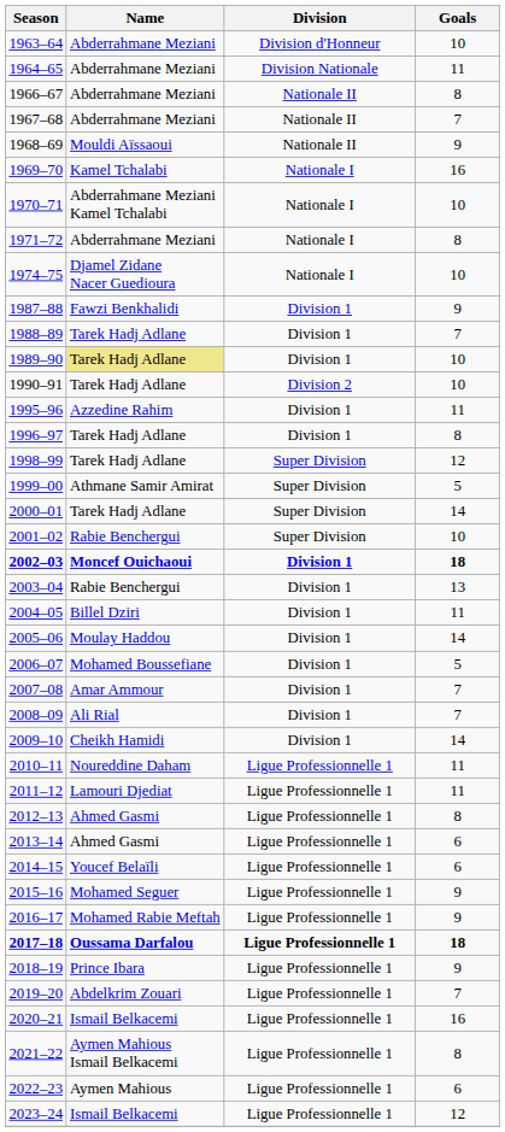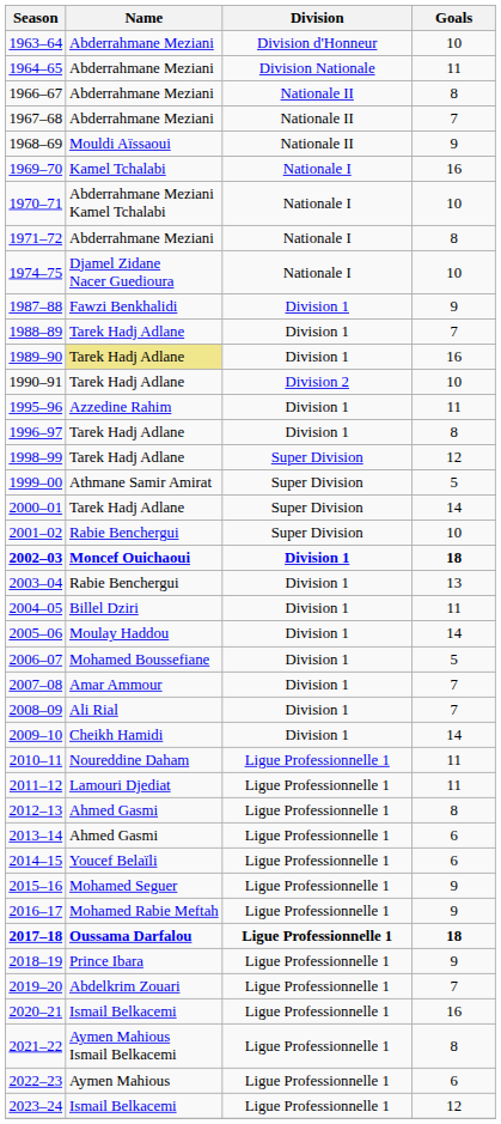 <table class="wikitable plainrowheaders sortable" style="text-align:center;font-size:95%">
 <tr>
 <th>Season</th>
 <th>Name</th>
 <th style="width: 12em;">Division</th>
 <th style="width: 5em;">Goals</th>
 </tr>
 <tr>
 <td style="text-align:right;"><a href='#'>1963–64</a></td>
 <td align="left"> <a href='#'>Abderrahmane Meziani</a></td>
 <td><a href='#'>Division d'Honneur</a></td>
 <td>10</td>
 </tr>
 <tr>
 <td style="text-align:right;"><a href='#'>1964–65</a></td>
 <td align="left"> Abderrahmane Meziani</td>
 <td><a href='#'>Division Nationale</a></td>
 <td>11</td>
 </tr>
 <tr>
 <td style="text-align:right;">1966–67</td>
 <td align="left"> Abderrahmane Meziani</td>
 <td><a href='#'>Nationale II</a></td>
 <td>8</td>
 </tr>
 <tr>
 <td style="text-align:right;">1967–68</td>
 <td align="left"> Abderrahmane Meziani</td>
 <td>Nationale II</td>
 <td>7</td>
 </tr>
 <tr>
 <td style="text-align:right;">1968–69</td>
 <td align="left"> <a href='#'>Mouldi Aïssaoui</a></td>
 <td>Nationale II</td>
 <td>9</td>
 </tr>
 <tr>
 <td style="text-align:right;"><a href='#'>1969–70</a></td>
 <td align="left"> <a href='#'>Kamel Tchalabi</a></td>
 <td><a href='#'>Nationale I</a></td>
 <td>16</td>
 </tr>
 <tr>
 <td style="text-align:right;"><a href='#'>1970–71</a></td>
 <td align="left"> Abderrahmane Meziani <br>  Kamel Tchalabi</td>
 <td>Nationale I</td>
 <td>10</td>
 </tr>
 <tr>
 <td style="text-align:right;"><a href='#'>1971–72</a></td>
 <td align="left"> Abderrahmane Meziani</td>
 <td>Nationale I</td>
 <td>8</td>
 </tr>
 <tr>
 <td style="text-align:right;"><a href='#'>1974–75</a></td>
 <td align="left"> <a href='#'>Djamel Zidane</a> <br>  <a href='#'>Nacer Guedioura</a></td>
 <td>Nationale I</td>
 <td>10</td>
 </tr>
 <tr>
 <td style="text-align:right;"><a href='#'>1987–88</a></td>
 <td align="left"> <a href='#'>Fawzi Benkhalidi</a></td>
 <td><a href='#'>Division 1</a></td>
 <td>9</td>
 </tr>
 <tr>
 <td style="text-align:right;"><a href='#'>1988–89</a></td>
 <td align="left"> <a href='#'>Tarek Hadj Adlane</a></td>
 <td>Division 1</td>
 <td>7</td>
 </tr>
 <tr>
 <td style="text-align:right;"><a href='#'>1989–90</a></td>
 <td align="left" style="background: khaki;"> Tarek Hadj Adlane</td>
 <td>Division 1</td>
-<td>10</td>
+<td>16</td>
 </tr>
 <tr>
 <td style="text-align:right;">1990–91</td>
 <td align="left"> Tarek Hadj Adlane</td>
 <td><a href='#'>Division 2</a></td>
 <td>10</td>
 </tr>
 <tr>
 <td style="text-align:right;"><a href='#'>1995–96</a></td>
 <td align="left"> <a href='#'>Azzedine Rahim</a></td>
 <td>Division 1</td>
 <td>11</td>
 </tr>
 <tr>
 <td style="text-align:right;"><a href='#'>1996–97</a></td>
 <td align="left"> Tarek Hadj Adlane</td>
 <td>Division 1</td>
 <td>8</td>
 </tr>
 <tr>
 <td style="text-align:right;"><a href='#'>1998–99</a></td>
 <td align="left"> Tarek Hadj Adlane</td>
 <td><a href='#'>Super Division</a></td>
 <td>12</td>
 </tr>
 <tr>
 <td style="text-align:right;"><a href='#'>1999–00</a></td>
 <td align="left"> Athmane Samir Amirat</td>
 <td>Super Division</td>
 <td>5</td>
 </tr>
 <tr>
 <td style="text-align:right;"><a href='#'>2000–01</a></td>
 <td align="left"> Tarek Hadj Adlane</td>
 <td>Super Division</td>
 <td>14</td>
 </tr>
 <tr>
 <td style="text-align:right;"><a href='#'>2001–02</a></td>
 <td align="left"> <a href='#'>Rabie Benchergui</a></td>
 <td>Super Division</td>
 <td>10</td>
 </tr>
 <tr>
 <td style="text-align:right;"><strong><a href='#'>2002–03</a></strong></td>
 <td align="left"> <strong><a href='#'>Moncef Ouichaoui</a></strong></td>
 <td><strong><a href='#'>Division 1</a></strong></td>
 <td><strong>18</strong></td>
 </tr>
 <tr>
 <td style="text-align:right;"><a href='#'>2003–04</a></td>
 <td align="left"> Rabie Benchergui</td>
 <td>Division 1</td>
 <td>13</td>
 </tr>
 <tr>
 <td style="text-align:right;"><a href='#'>2004–05</a></td>
 <td align="left"> <a href='#'>Billel Dziri</a></td>
 <td>Division 1</td>
 <td>11</td>
 </tr>
 <tr>
 <td style="text-align:right;"><a href='#'>2005–06</a></td>
 <td align="left"> <a href='#'>Moulay Haddou</a></td>
 <td>Division 1</td>
 <td>14</td>
 </tr>
 <tr>
 <td style="text-align:right;"><a href='#'>2006–07</a></td>
 <td align="left"> <a href='#'>Mohamed Boussefiane</a></td>
 <td>Division 1</td>
 <td>5</td>
 </tr>
 <tr>
 <td style="text-align:right;"><a href='#'>2007–08</a></td>
 <td align="left"> <a href='#'>Amar Ammour</a></td>
 <td>Division 1</td>
 <td>7</td>
 </tr>
 <tr>
 <td style="text-align:right;"><a href='#'>2008–09</a></td>
 <td align="left"> <a href='#'>Ali Rial</a></td>
 <td>Division 1</td>
 <td>7</td>
 </tr>
 <tr>
 <td style="text-align:right;"><a href='#'>2009–10</a></td>
 <td align="left"> <a href='#'>Cheikh Hamidi</a></td>
 <td>Division 1</td>
 <td>14</td>
 </tr>
 <tr>
 <td style="text-align:right;"><a href='#'>2010–11</a></td>
 <td align="left"> <a href='#'>Noureddine Daham</a></td>
 <td><a href='#'>Ligue Professionnelle 1</a></td>
 <td>11</td>
 </tr>
 <tr>
 <td style="text-align:right;"><a href='#'>2011–12</a></td>
 <td align="left"> <a href='#'>Lamouri Djediat</a></td>
 <td>Ligue Professionnelle 1</td>
 <td>11</td>
 </tr>
 <tr>
 <td style="text-align:right;"><a href='#'>2012–13</a></td>
 <td align="left"> <a href='#'>Ahmed Gasmi</a></td>
 <td>Ligue Professionnelle 1</td>
 <td>8</td>
 </tr>
 <tr>
 <td style="text-align:right;"><a href='#'>2013–14</a></td>
 <td align="left"> Ahmed Gasmi</td>
 <td>Ligue Professionnelle 1</td>
 <td>6</td>
 </tr>
 <tr>
 <td style="text-align:right;"><a href='#'>2014–15</a></td>
 <td align="left"> <a href='#'>Youcef Belaïli</a></td>
 <td>Ligue Professionnelle 1</td>
 <td>6</td>
 </tr>
 <tr>
 <td style="text-align:right;"><a href='#'>2015–16</a></td>
 <td align="left"> <a href='#'>Mohamed Seguer</a></td>
 <td>Ligue Professionnelle 1</td>
 <td>9</td>
 </tr>
 <tr>
 <td style="text-align:right;"><a href='#'>2016–17</a></td>
 <td align="left"> <a href='#'>Mohamed Rabie Meftah</a></td>
 <td>Ligue Professionnelle 1</td>
 <td>9</td>
 </tr>
 <tr>
 <td style="text-align:right;"><strong><a href='#'>2017–18</a></strong></td>
 <td align="left"> <strong><a href='#'>Oussama Darfalou</a></strong></td>
 <td><strong>Ligue Professionnelle 1</strong></td>
 <td><strong>18</strong></td>
 </tr>
 <tr>
 <td style="text-align:right;"><a href='#'>2018–19</a></td>
 <td align="left"> <a href='#'>Prince Ibara</a></td>
 <td>Ligue Professionnelle 1</td>
 <td>9</td>
 </tr>
 <tr>
 <td style="text-align:right;"><a href='#'>2019–20</a></td>
 <td align="left"> <a href='#'>Abdelkrim Zouari</a></td>
 <td>Ligue Professionnelle 1</td>
 <td>7</td>
 </tr>
 <tr>
 <td style="text-align:right;"><a href='#'>2020–21</a></td>
 <td align="left"> <a href='#'>Ismail Belkacemi</a></td>
 <td>Ligue Professionnelle 1</td>
 <td>16</td>
 </tr>
 <tr>
 <td style="text-align:right;"><a href='#'>2021–22</a></td>
 <td align="left"> <a href='#'>Aymen Mahious</a><br>  Ismail Belkacemi</td>
 <td>Ligue Professionnelle 1</td>
 <td>8</td>
 </tr>
 <tr>
 <td style="text-align:right;"><a href='#'>2022–23</a></td>
 <td align="left"> Aymen Mahious</td>
 <td>Ligue Professionnelle 1</td>
 <td>6</td>
 </tr>
 <tr>
 <td style="text-align:right;"><a href='#'>2023–24</a></td>
 <td align="left"> <a href='#'>Ismail Belkacemi</a></td>
 <td>Ligue Professionnelle 1</td>
 <td>12</td>
 </tr>
 <tr>
 </tr>
 </table>
